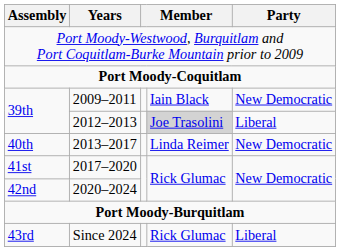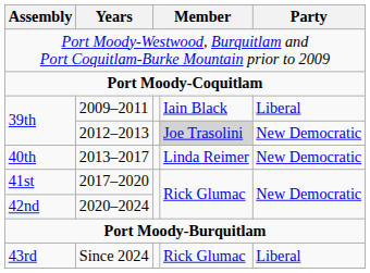 <table class="wikitable">
 <tr>
 <th>Assembly</th>
 <th>Years</th>
 <th colspan="2">Member</th>
 <th>Party</th>
 </tr>
 <tr>
 <td colspan="6" style="text-align:center;"><em><a href='#'>Port Moody-Westwood</a>, <a href='#'>Burquitlam</a> and <br> <a href='#'>Port Coquitlam-Burke Mountain</a> prior to 2009</em></td>
 </tr>
 <tr>
 <td colspan="6" style="text-align:center;"><strong>Port Moody-Coquitlam</strong></td>
 </tr>
 <tr>
 <td rowspan="2"><a href='#'>39th</a></td>
 <td>2009–2011</td>
 <td></td>
 <td><a href='#'>Iain Black</a></td>
-<td><a href='#'>New Democratic</a></td>
+<td><a href='#'>Liberal</a></td>
 </tr>
 <tr>
 <td>2012–2013</td>
 <td></td>
 <td style="background: lightgrey;"><a href='#'>Joe Trasolini</a></td>
-<td><a href='#'>Liberal</a></td>
+<td><a href='#'>New Democratic</a></td>
 </tr>
 <tr>
 <td><a href='#'>40th</a></td>
 <td>2013–2017</td>
 <td></td>
 <td><a href='#'>Linda Reimer</a></td>
 <td><a href='#'>New Democratic</a></td>
 </tr>
 <tr>
 <td><a href='#'>41st</a></td>
 <td>2017–2020</td>
 <td rowspan="2" ></td>
 <td rowspan="2"><a href='#'>Rick Glumac</a></td>
 <td rowspan="2"><a href='#'>New Democratic</a></td>
 </tr>
 <tr>
 <td><a href='#'>42nd</a></td>
 <td>2020–2024</td>
 </tr>
 <tr>
 <td colspan="6" style="text-align:center;"><strong>Port Moody-Burquitlam</strong></td>
 </tr>
 <tr>
 <td><a href='#'>43rd</a></td>
 <td>Since 2024</td>
 <td></td>
 <td><a href='#'>Rick Glumac</a></td>
 <td><a href='#'>Liberal</a></td>
 </tr>
 </table>
